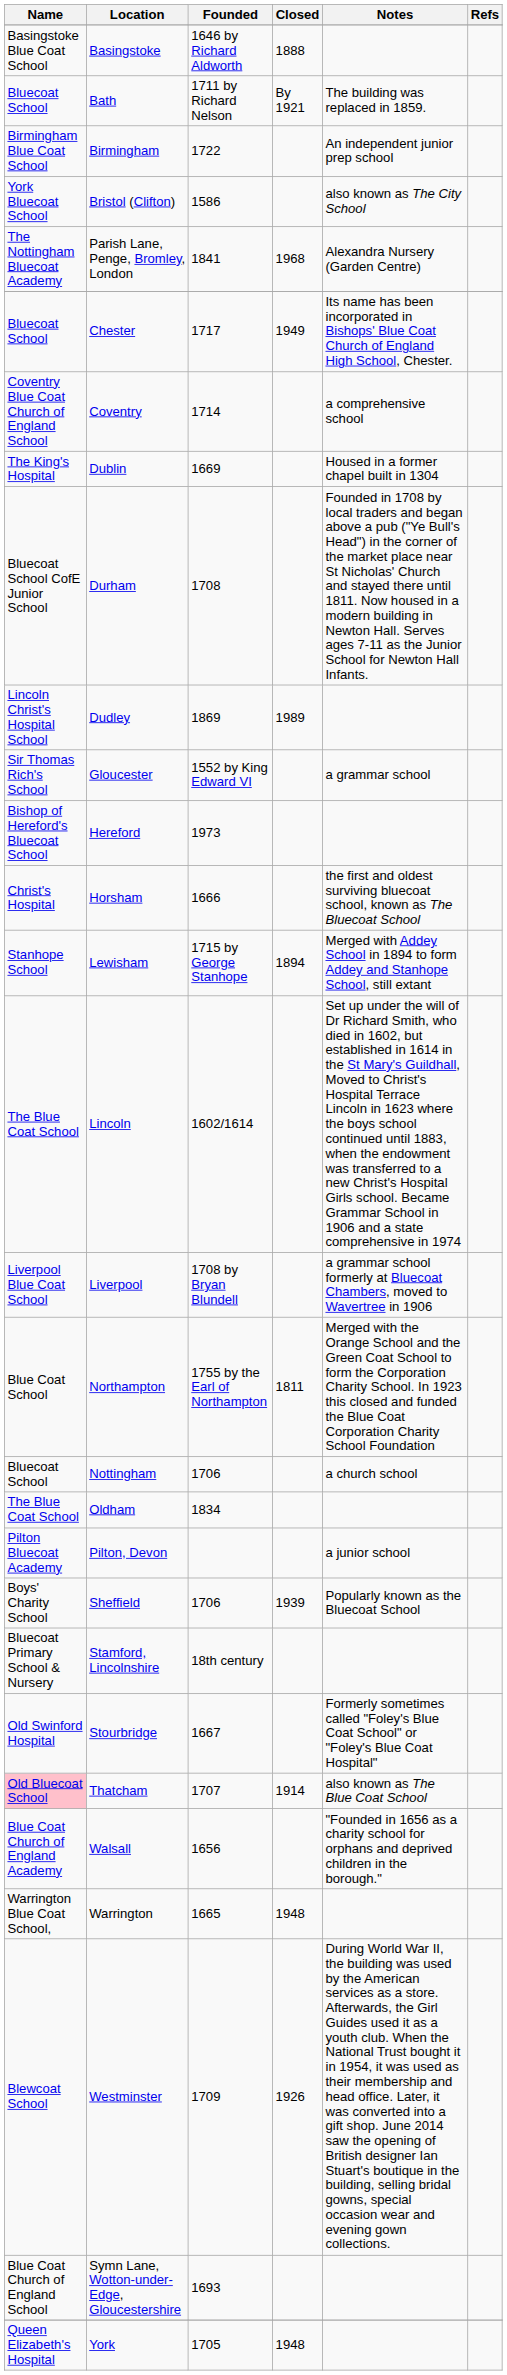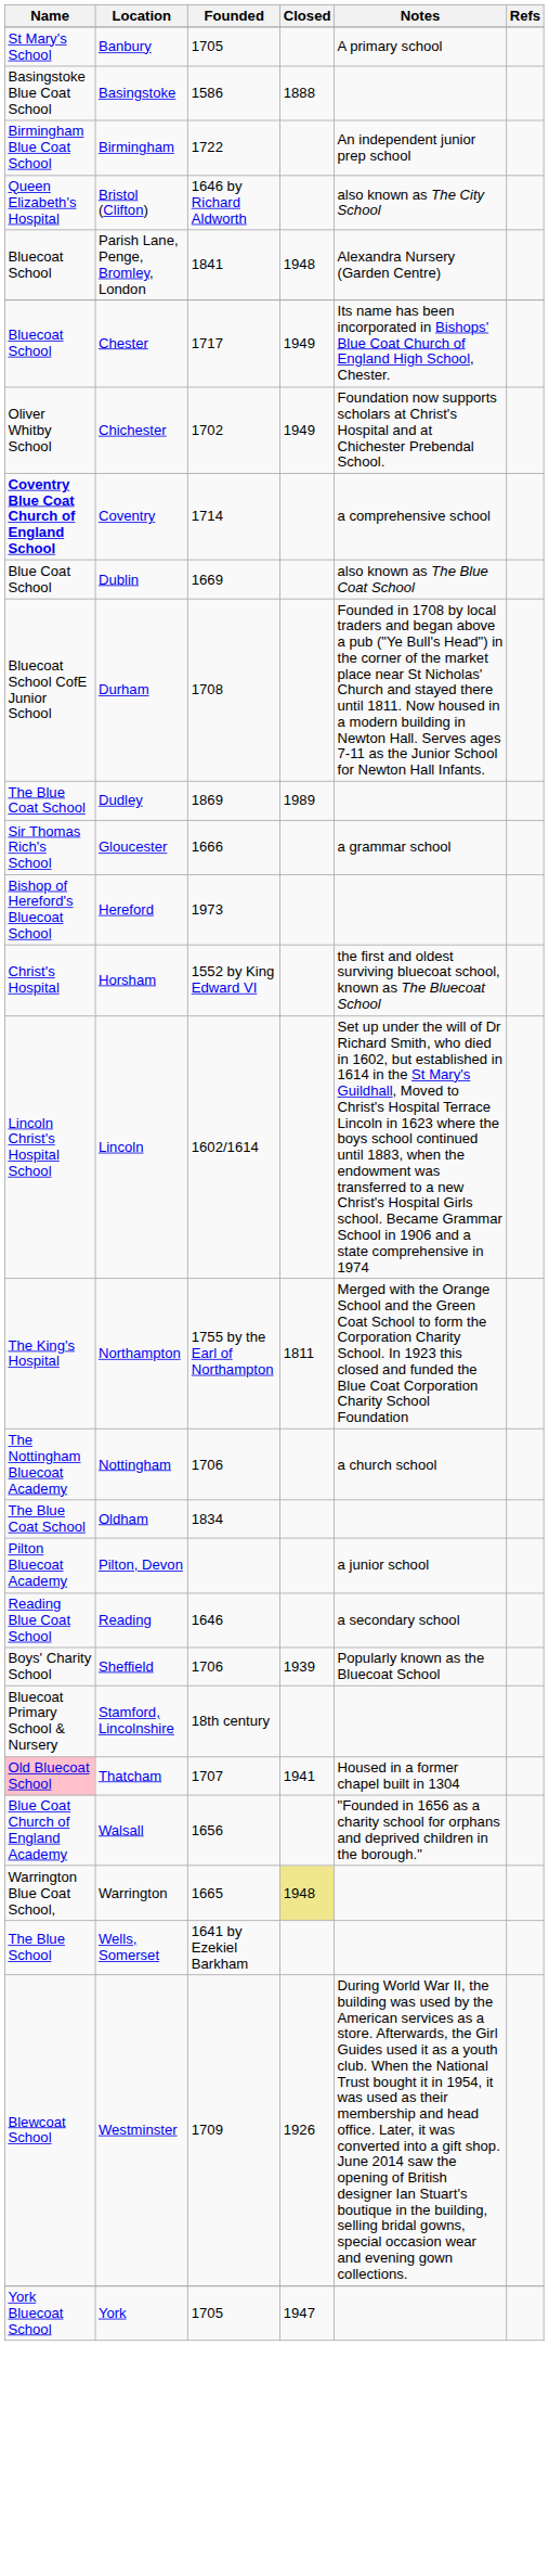 <table class="wikitable sortable">
 <tr>
 <th>Name</th>
 <th>Location</th>
 <th>Founded</th>
 <th>Closed</th>
 <th class="unsortable">Notes</th>
 <th>Refs</th>
 </tr>
 <tr>
 </tr>
 <tr>
-<td>Basingstoke Blue Coat School</td>
-<td><a href='#'>Basingstoke</a></td>
-<td>1646 by <a href='#'>Richard Aldworth</a></td>
-<td>1888</td>
+<td><a href='#'>St Mary's School</a></td>
+<td><a href='#'>Banbury</a></td>
+<td>1705</td>
 <td></td>
+<td>A primary school</td>
 <td></td>
 </tr>
 <tr>
-<td><a href='#'>Bluecoat School</a></td>
-<td><a href='#'>Bath</a></td>
-<td>1711 by Richard Nelson</td>
-<td> By 1921</td>
-<td>The building was replaced in 1859.</td>
+<td>Basingstoke Blue Coat School</td>
+<td><a href='#'>Basingstoke</a></td>
+<td>1586</td>
+<td>1888</td>
+<td></td>
 <td></td>
 </tr>
 <tr>
 <td><a href='#'>Birmingham Blue Coat School</a></td>
 <td><a href='#'>Birmingham</a></td>
 <td>1722</td>
 <td></td>
 <td>An independent junior prep school</td>
 <td></td>
 </tr>
 <tr>
-<td><a href='#'>York Bluecoat School</a></td>
+<td><a href='#'>Queen Elizabeth's Hospital</a></td>
 <td><a href='#'>Bristol</a> (<a href='#'>Clifton</a>)</td>
-<td>1586</td>
+<td>1646 by <a href='#'>Richard Aldworth</a></td>
 <td></td>
 <td>also known as <em>The City School</em></td>
 <td></td>
 </tr>
 <tr>
-<td><a href='#'>The Nottingham Bluecoat Academy</a></td>
+<td>Bluecoat School</td>
 <td>Parish Lane, Penge, <a href='#'>Bromley</a>, London</td>
 <td>1841</td>
-<td>1968</td>
+<td>1948</td>
 <td>Alexandra Nursery (Garden Centre)</td>
 <td></td>
 </tr>
 <tr>
 </tr>
 <tr>
 <td><a href='#'>Bluecoat School</a></td>
 <td><a href='#'>Chester</a></td>
 <td>1717</td>
 <td>1949</td>
 <td>Its name has been incorporated in <a href='#'>Bishops' Blue Coat Church of England High School</a>, Chester.</td>
 <td></td>
 </tr>
 <tr>
-<td><a href='#'>Coventry Blue Coat Church of England School</a></td>
+<td>Oliver Whitby School</td>
+<td><a href='#'>Chichester</a></td>
+<td>1702</td>
+<td>1949</td>
+<td>Foundation now supports scholars at Christ's Hospital and at Chichester Prebendal School.</td>
+<td></td>
+</tr>
+<tr>
+<td><strong><a href='#'>Coventry Blue Coat Church of England School</a></strong></td>
 <td><a href='#'>Coventry</a></td>
 <td>1714</td>
 <td></td>
 <td>a comprehensive school</td>
 <td></td>
 </tr>
 <tr>
-<td><a href='#'>The King's Hospital</a></td>
+<td>Blue Coat School</td>
 <td><a href='#'>Dublin</a></td>
 <td>1669</td>
 <td></td>
-<td>Housed in a former chapel built in 1304</td>
+<td>also known as <em>The Blue Coat School</em></td>
 <td></td>
 </tr>
 <tr>
 <td>Bluecoat School CofE Junior School</td>
 <td><a href='#'>Durham</a></td>
 <td>1708</td>
 <td></td>
 <td>Founded in 1708 by local traders and began above a pub ("Ye Bull's Head") in the corner of the market place near St Nicholas' Church and stayed there until 1811. Now housed in a modern building in Newton Hall. Serves ages 7-11 as the Junior School for Newton Hall Infants.</td>
 <td></td>
 </tr>
 <tr>
-<td><a href='#'>Lincoln Christ's Hospital School</a></td>
+<td><a href='#'>The Blue Coat School</a></td>
 <td><a href='#'>Dudley</a></td>
 <td>1869</td>
 <td>1989</td>
 <td></td>
 <td></td>
 </tr>
 <tr>
 <td><a href='#'>Sir Thomas Rich's School</a></td>
 <td><a href='#'>Gloucester</a></td>
-<td>1552 by King <a href='#'>Edward VI</a></td>
+<td>1666</td>
 <td></td>
 <td>a grammar school</td>
 <td></td>
 </tr>
 <tr>
 <td><a href='#'>Bishop of Hereford's Bluecoat School</a></td>
 <td><a href='#'>Hereford</a></td>
 <td>1973</td>
 <td></td>
 <td></td>
 <td></td>
 </tr>
 <tr>
 <td><a href='#'>Christ's Hospital</a></td>
 <td><a href='#'>Horsham</a></td>
-<td>1666</td>
+<td>1552 by King <a href='#'>Edward VI</a></td>
 <td></td>
 <td>the first and oldest surviving bluecoat school, known as <em>The Bluecoat School</em></td>
 <td></td>
 </tr>
 <tr>
-<td><a href='#'>Stanhope School</a></td>
-<td><a href='#'>Lewisham</a></td>
-<td>1715 by <a href='#'>George Stanhope</a></td>
-<td>1894</td>
-<td>Merged with <a href='#'>Addey School</a> in 1894 to form <a href='#'>Addey and Stanhope School</a>, still extant</td>
-<td></td>
-</tr>
-<tr>
-<td><a href='#'>The Blue Coat School</a></td>
+<td><a href='#'>Lincoln Christ's Hospital School</a></td>
 <td><a href='#'>Lincoln</a></td>
 <td>1602/1614</td>
 <td></td>
 <td>Set up under the will of Dr Richard Smith, who died in 1602, but established in 1614 in the <a href='#'>St Mary's Guildhall</a>, Moved to Christ's Hospital Terrace Lincoln in 1623 where the boys school continued until 1883, when the endowment was transferred to a new Christ's Hospital Girls school. Became Grammar School in 1906 and a state comprehensive in 1974</td>
 <td></td>
 </tr>
 <tr>
-<td><a href='#'>Liverpool Blue Coat School</a></td>
-<td><a href='#'>Liverpool</a></td>
-<td>1708 by <a href='#'>Bryan Blundell</a></td>
-<td></td>
-<td>a grammar school formerly at <a href='#'>Bluecoat Chambers</a>, moved to <a href='#'>Wavertree</a> in 1906</td>
-<td></td>
-</tr>
-<tr>
-<td>Blue Coat School</td>
+<td><a href='#'>The King's Hospital</a></td>
 <td><a href='#'>Northampton</a></td>
 <td>1755 by the <a href='#'>Earl of Northampton</a></td>
 <td>1811</td>
 <td>Merged with the Orange School and the Green Coat School to form the Corporation Charity School. In 1923 this closed and funded the Blue Coat Corporation Charity School Foundation</td>
 <td></td>
 </tr>
 <tr>
-<td>Bluecoat School</td>
+<td><a href='#'>The Nottingham Bluecoat Academy</a></td>
 <td><a href='#'>Nottingham</a></td>
 <td>1706</td>
 <td></td>
 <td>a church school</td>
 <td></td>
 </tr>
 <tr>
 <td><a href='#'>The Blue Coat School</a></td>
 <td><a href='#'>Oldham</a></td>
 <td>1834</td>
 <td></td>
 <td></td>
 <td></td>
 </tr>
 <tr>
 <td><a href='#'>Pilton Bluecoat Academy</a></td>
 <td><a href='#'>Pilton, Devon</a></td>
 <td></td>
 <td></td>
 <td>a junior school</td>
 <td></td>
 </tr>
 <tr>
+<td><a href='#'>Reading Blue Coat School</a></td>
+<td><a href='#'>Reading</a></td>
+<td>1646</td>
+<td></td>
+<td>a secondary school</td>
+<td></td>
+</tr>
+<tr>
 <td>Boys' Charity School</td>
 <td><a href='#'>Sheffield</a></td>
 <td>1706</td>
 <td>1939</td>
 <td>Popularly known as the Bluecoat School</td>
 <td></td>
 </tr>
 <tr>
 <td>Bluecoat Primary School & Nursery</td>
 <td><a href='#'>Stamford, Lincolnshire</a></td>
 <td> 18th century</td>
 <td></td>
 <td></td>
 <td></td>
 </tr>
 <tr>
-<td><a href='#'>Old Swinford Hospital</a></td>
-<td><a href='#'>Stourbridge</a></td>
-<td>1667</td>
-<td></td>
-<td>Formerly sometimes called "Foley's Blue Coat School" or "Foley's Blue Coat Hospital"</td>
-<td></td>
-</tr>
-<tr>
 <td style="background: pink;"><a href='#'>Old Bluecoat School</a></td>
 <td><a href='#'>Thatcham</a></td>
 <td>1707</td>
-<td>1914</td>
-<td>also known as <em>The Blue Coat School</em></td>
+<td>1941</td>
+<td>Housed in a former chapel built in 1304</td>
 <td></td>
 </tr>
 <tr>
 <td><a href='#'>Blue Coat Church of England Academy</a></td>
 <td><a href='#'>Walsall</a></td>
 <td>1656</td>
 <td></td>
 <td>"Founded in 1656 as a charity school for orphans and deprived children in the borough."</td>
 </tr>
 <tr>
 <td>Warrington Blue Coat School,</td>
 <td>Warrington</td>
 <td>1665</td>
-<td>1948</td>
+<td style="background: khaki;">1948</td>
+<td></td>
+<td></td>
+</tr>
+<tr>
+<td><a href='#'>The Blue School</a></td>
+<td><a href='#'>Wells, Somerset</a></td>
+<td>1641 by Ezekiel Barkham</td>
+<td></td>
 <td></td>
 <td></td>
 </tr>
 <tr>
 <td><a href='#'>Blewcoat School</a></td>
 <td><a href='#'>Westminster</a></td>
 <td>1709</td>
 <td>1926</td>
 <td>During World War II, the building was used by the American services as a store. Afterwards, the Girl Guides used it as a youth club. When the National Trust bought it in 1954, it was used as their membership and head office. Later, it was converted into a gift shop. June 2014 saw the opening of British designer Ian Stuart's boutique in the building, selling bridal gowns, special occasion wear and evening gown collections.</td>
 <td></td>
 </tr>
 <tr>
-<td>Blue Coat Church of England School</td>
-<td>Symn Lane, <a href='#'>Wotton-under-Edge</a>, <a href='#'>Gloucestershire</a></td>
-<td>1693</td>
-<td></td>
-<td></td>
-<td></td>
 </tr>
 <tr>
-</tr>
-<tr>
-<td><a href='#'>Queen Elizabeth's Hospital</a></td>
+<td><a href='#'>York Bluecoat School</a></td>
 <td><a href='#'>York</a></td>
 <td>1705</td>
-<td>1948</td>
+<td>1947</td>
 <td></td>
 <td></td>
 </tr>
 </table>
